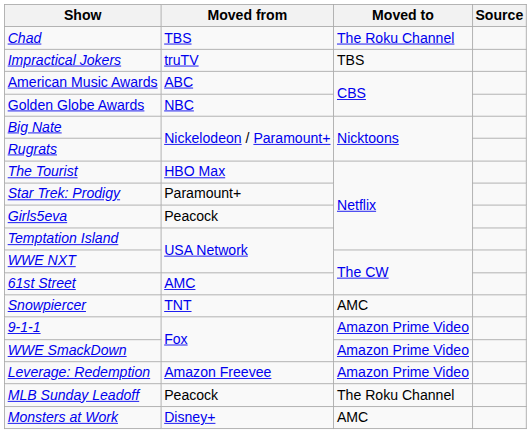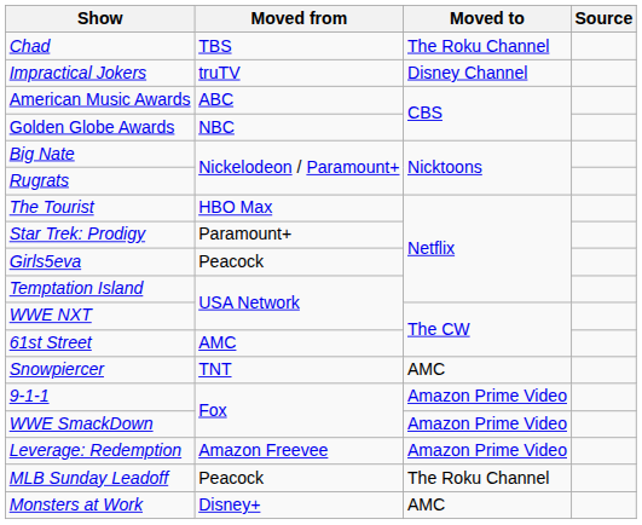 <table class="wikitable sortable">
 <tr>
 <th>Show</th>
 <th>Moved from</th>
 <th>Moved to</th>
 <th>Source</th>
 </tr>
 <tr>
 <td><em><a href='#'>Chad</a></em></td>
 <td><a href='#'>TBS</a></td>
 <td><a href='#'>The Roku Channel</a></td>
 <td></td>
 </tr>
 <tr>
 <td><em><a href='#'>Impractical Jokers</a></em></td>
 <td><a href='#'>truTV</a></td>
-<td>TBS</td>
+<td><a href='#'>Disney Channel</a></td>
 <td></td>
 </tr>
 <tr>
 <td><a href='#'>American Music Awards</a></td>
 <td><a href='#'>ABC</a></td>
 <td rowspan="2"><a href='#'>CBS</a></td>
 <td></td>
 </tr>
 <tr>
 <td><a href='#'>Golden Globe Awards</a></td>
 <td><a href='#'>NBC</a></td>
 <td></td>
 </tr>
 <tr>
 <td><em><a href='#'>Big Nate</a></em></td>
 <td rowspan="2"><a href='#'>Nickelodeon</a> / <a href='#'>Paramount+</a></td>
 <td rowspan="2"><a href='#'>Nicktoons</a></td>
 <td></td>
 </tr>
 <tr>
 <td><em><a href='#'>Rugrats</a></em></td>
 <td></td>
 </tr>
 <tr>
 <td><em><a href='#'>The Tourist</a></em></td>
 <td><a href='#'>HBO Max</a></td>
 <td rowspan="4"><a href='#'>Netflix</a></td>
 <td></td>
 </tr>
 <tr>
 <td><em><a href='#'>Star Trek: Prodigy</a></em></td>
 <td>Paramount+</td>
 <td></td>
 </tr>
 <tr>
 <td><em><a href='#'>Girls5eva</a></em></td>
 <td>Peacock</td>
 <td></td>
 </tr>
 <tr>
 <td><em><a href='#'>Temptation Island</a></em></td>
 <td rowspan="2"><a href='#'>USA Network</a></td>
 <td></td>
 </tr>
 <tr>
 <td><em><a href='#'>WWE NXT</a></em></td>
 <td rowspan="2"><a href='#'>The CW</a></td>
 <td></td>
 </tr>
 <tr>
 <td><em><a href='#'>61st Street</a></em></td>
 <td><a href='#'>AMC</a></td>
 <td></td>
 </tr>
 <tr>
 <td><em><a href='#'>Snowpiercer</a></em></td>
 <td><a href='#'>TNT</a></td>
 <td>AMC</td>
 <td></td>
 </tr>
 <tr>
 <td><em><a href='#'>9-1-1</a></em></td>
 <td rowspan="2"><a href='#'>Fox</a></td>
 <td><a href='#'>Amazon Prime Video</a></td>
 <td></td>
 </tr>
 <tr>
 <td><em><a href='#'>WWE SmackDown</a></em></td>
 <td><a href='#'>Amazon Prime Video</a></td>
 <td></td>
 </tr>
 <tr>
 <td><em><a href='#'>Leverage: Redemption</a></em></td>
 <td><a href='#'>Amazon Freevee</a></td>
 <td><a href='#'>Amazon Prime Video</a></td>
 <td></td>
 </tr>
 <tr>
 <td><em><a href='#'>MLB Sunday Leadoff</a></em></td>
 <td>Peacock</td>
 <td>The Roku Channel</td>
 <td></td>
 </tr>
 <tr>
 <td><em><a href='#'>Monsters at Work</a></em></td>
 <td><a href='#'>Disney+</a></td>
 <td>AMC</td>
 <td></td>
 </tr>
 </table>
